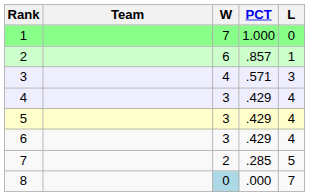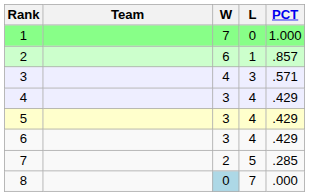 <table class="wikitable" style="text-align:center">
 <tr>
 <th>Rank</th>
 <th style="width:200px;">Team</th>
 <th width=25px>W</th>
+<th width=25px>L</th>
 <th width=35px><a href='#'>PCT</a></th>
-<th width=25px>L</th>
 </tr>
 <tr style="background:#88ff88;">
 <td>1</td>
 <td align=left></td>
 <td>7</td>
+<td>0</td>
 <td>1.000</td>
-<td>0</td>
 </tr>
 <tr style="background:#cfc;">
 <td>2</td>
 <td align=left></td>
 <td>6</td>
+<td>1</td>
 <td>.857</td>
-<td>1</td>
 </tr>
 <tr style="background:#eef;">
 <td>3</td>
 <td align=left></td>
 <td>4</td>
+<td>3</td>
 <td>.571</td>
-<td>3</td>
 </tr>
 <tr style="background:#eef;">
 <td>4</td>
 <td align=left></td>
 <td>3</td>
+<td>4</td>
 <td>.429</td>
-<td>4</td>
 </tr>
 <tr style="background:#ffc;">
 <td>5</td>
 <td align=left></td>
 <td>3</td>
+<td>4</td>
 <td>.429</td>
-<td>4</td>
 </tr>
 <tr>
 <td>6</td>
 <td align=left></td>
 <td>3</td>
+<td>4</td>
 <td>.429</td>
-<td>4</td>
 </tr>
 <tr>
 <td>7</td>
 <td align=left></td>
 <td>2</td>
+<td>5</td>
 <td>.285</td>
-<td>5</td>
 </tr>
 <tr>
 <td>8</td>
 <td align=left></td>
 <td style="background: lightblue;">0</td>
+<td>7</td>
 <td>.000</td>
-<td>7</td>
 </tr>
 </table>
